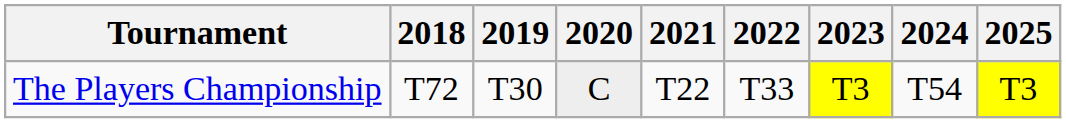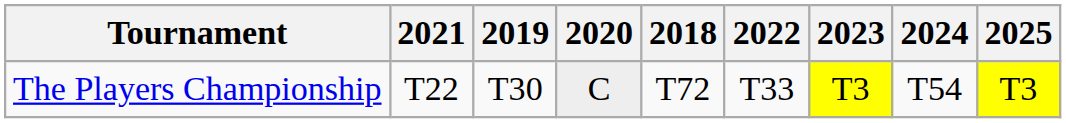 <table class="wikitable" style="font-size:95%;text-align:center;">
 <tr>
 <th>Tournament</th>
-<th>2018</th>
+<th>2021</th>
 <th>2019</th>
 <th>2020</th>
-<th>2021</th>
+<th>2018</th>
 <th>2022</th>
 <th>2023</th>
 <th>2024</th>
 <th>2025</th>
 </tr>
 <tr>
 <td align=left><a href='#'>The Players Championship</a></td>
-<td>T72</td>
+<td>T22</td>
 <td>T30</td>
 <td style="background:#eeeeee;">C</td>
-<td>T22</td>
+<td>T72</td>
 <td>T33</td>
 <td style="background:yellow;">T3</td>
 <td>T54</td>
 <td style="background:yellow;">T3</td>
 </tr>
 </table>
